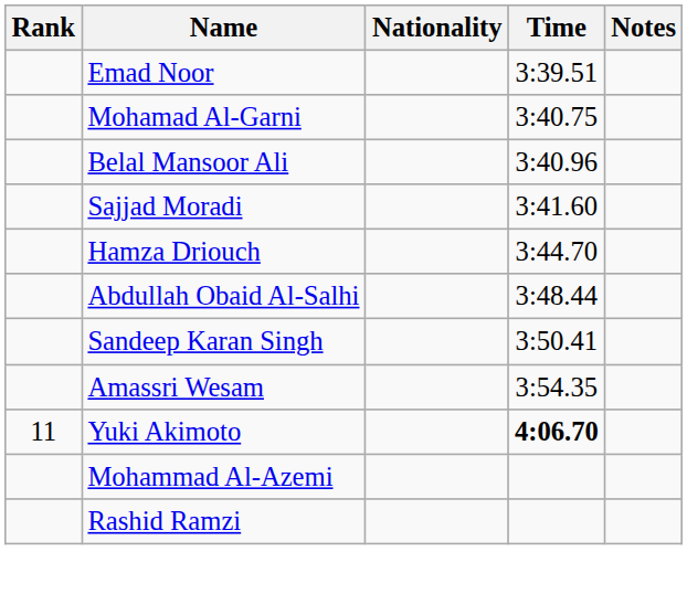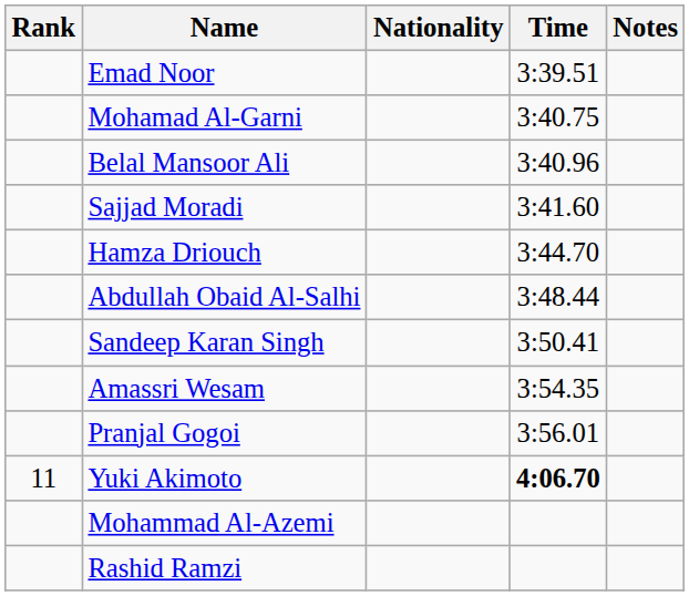 <table class="wikitable sortable" style="text-align:center;font-size:95%">
 <tr>
 <th>Rank</th>
 <th>Name</th>
 <th>Nationality</th>
 <th>Time</th>
 <th>Notes</th>
 </tr>
 <tr>
 <td></td>
 <td align=left><a href='#'>Emad Noor</a></td>
 <td align=left></td>
 <td>3:39.51</td>
 <td></td>
 </tr>
 <tr>
 <td></td>
 <td align=left><a href='#'>Mohamad Al-Garni</a></td>
 <td align=left></td>
 <td>3:40.75</td>
 <td></td>
 </tr>
 <tr>
 <td></td>
 <td align=left><a href='#'>Belal Mansoor Ali</a></td>
 <td align=left></td>
 <td>3:40.96</td>
 <td></td>
 </tr>
 <tr>
 <td></td>
 <td align=left><a href='#'>Sajjad Moradi</a></td>
 <td align=left></td>
 <td>3:41.60</td>
 <td></td>
 </tr>
 <tr>
 <td></td>
 <td align=left><a href='#'>Hamza Driouch</a></td>
 <td align=left></td>
 <td>3:44.70</td>
 <td></td>
 </tr>
 <tr>
 <td></td>
 <td align=left><a href='#'>Abdullah Obaid Al-Salhi</a></td>
 <td align=left></td>
 <td>3:48.44</td>
 <td></td>
 </tr>
 <tr>
 <td></td>
 <td align=left><a href='#'>Sandeep Karan Singh</a></td>
 <td align=left></td>
 <td>3:50.41</td>
 <td></td>
 </tr>
 <tr>
 <td></td>
 <td align=left><a href='#'>Amassri Wesam</a></td>
 <td align=left></td>
 <td>3:54.35</td>
 <td></td>
 </tr>
 <tr>
+<td></td>
+<td align=left><a href='#'>Pranjal Gogoi</a></td>
+<td align=left></td>
+<td>3:56.01</td>
+<td></td>
+</tr>
+<tr>
 <td>11</td>
 <td align=left><a href='#'>Yuki Akimoto</a></td>
 <td align=left></td>
 <td><strong>4:06.70</strong></td>
 <td></td>
 </tr>
 <tr>
 <td></td>
 <td align=left><a href='#'>Mohammad Al-Azemi</a></td>
 <td align=left></td>
 <td></td>
 <td></td>
 </tr>
 <tr>
 <td></td>
 <td align=left><a href='#'>Rashid Ramzi</a></td>
 <td align=left></td>
 <td></td>
 <td></td>
 </tr>
 </table>
